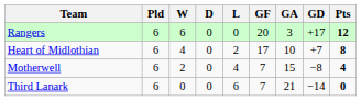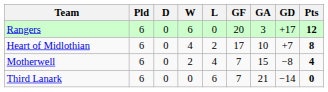 <table class="wikitable" style="text-align: center;">
 <tr>
 <th width=185>Team</th>
 <th width=30>Pld</th>
+<th width=30>D</th>
 <th width=30>W</th>
-<th width=30>D</th>
 <th width=30>L</th>
 <th width=30>GF</th>
 <th width=30>GA</th>
 <th width=30>GD</th>
 <th width=30>Pts</th>
 </tr>
 <tr bgcolor=#ccffcc>
 <td align=left><a href='#'>Rangers</a></td>
 <td>6</td>
+<td>0</td>
 <td>6</td>
-<td>0</td>
 <td>0</td>
 <td>20</td>
 <td>3</td>
 <td>+17</td>
 <td><strong>12</strong></td>
 </tr>
 <tr>
 <td align=left><a href='#'>Heart of Midlothian</a></td>
 <td>6</td>
+<td>0</td>
 <td>4</td>
-<td>0</td>
 <td>2</td>
 <td>17</td>
 <td>10</td>
 <td>+7</td>
 <td><strong>8</strong></td>
 </tr>
 <tr>
 <td align=left><a href='#'>Motherwell</a></td>
 <td>6</td>
+<td>0</td>
 <td>2</td>
-<td>0</td>
 <td>4</td>
 <td>7</td>
 <td>15</td>
 <td>−8</td>
 <td><strong>4</strong></td>
 </tr>
 <tr>
 <td align=left><a href='#'>Third Lanark</a></td>
 <td>6</td>
 <td>0</td>
 <td>0</td>
 <td>6</td>
 <td>7</td>
 <td>21</td>
 <td>−14</td>
 <td><strong>0</strong></td>
 </tr>
 </table>
